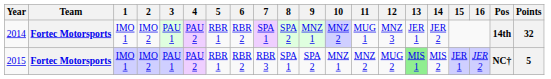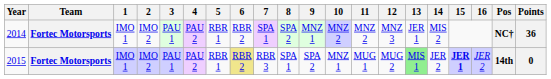 <table class="wikitable" style="text-align:center; font-size:85%">
 <tr>
 <th>Year</th>
 <th>Team</th>
 <th>1</th>
 <th>2</th>
 <th>3</th>
 <th>4</th>
 <th>5</th>
 <th>6</th>
 <th>7</th>
 <th>8</th>
 <th>9</th>
 <th>10</th>
 <th>11</th>
 <th>12</th>
 <th>13</th>
 <th>14</th>
 <th>15</th>
 <th>16</th>
 <th>Pos</th>
 <th>Points</th>
 </tr>
 <tr>
 <td><a href='#'>2014</a></td>
 <th nowrap><a href='#'>Fortec Motorsports</a></th>
 <td><a href='#'>IMO<br>1</a></td>
 <td><a href='#'>IMO<br>2</a></td>
 <td style="background:#DFFFDF;"><a href='#'>PAU<br>1</a><br></td>
 <td style="background:#EFCFFF;"><a href='#'>PAU<br>2</a><br></td>
 <td><a href='#'>RBR<br>1</a></td>
 <td><a href='#'>RBR<br>2</a></td>
 <td style="background:#EFCFFF;"><a href='#'>SPA<br>1</a><br></td>
 <td style="background:#DFFFDF;"><a href='#'>SPA<br>2</a><br></td>
 <td style="background:#DFFFDF;"><a href='#'>MNZ<br>1</a><br></td>
 <td style="background:#CFCFFF;"><a href='#'>MNZ<br>2</a><br></td>
-<td><a href='#'>MUG<br>1</a></td>
+<td><a href='#'>MNZ<br>2</a></td>
 <td><a href='#'>MNZ<br>3</a></td>
 <td><a href='#'>JER<br>1</a></td>
-<td><a href='#'>JER<br>2</a></td>
+<td><a href='#'>MIS<br>2</a></td>
 <td colspan=2></td>
-<th>14th</th>
-<th>32</th>
+<th>NC†</th>
+<th>36</th>
 </tr>
 <tr>
 <td><a href='#'>2015</a></td>
 <th><a href='#'>Fortec Motorsports</a></th>
 <td style="background:#cfcfff;"><a href='#'>IMO<br>1</a><br></td>
 <td style="background:#cfcfff;"><a href='#'>IMO<br>2</a><br></td>
 <td style="background:#cfcfff;"><a href='#'>PAU<br>1</a><br></td>
 <td style="background:#efcfff;"><a href='#'>PAU<br>2</a><br></td>
 <td><a href='#'>RBR<br>1</a></td>
-<td><a href='#'>RBR<br>2</a></td>
+<td style="background: khaki;"><a href='#'>RBR<br>2</a></td>
 <td><a href='#'>RBR<br>3</a></td>
 <td><a href='#'>SPA<br>1</a></td>
 <td><a href='#'>SPA<br>2</a></td>
 <td><a href='#'>MNZ<br>1</a></td>
-<td><a href='#'>MNZ<br>2</a></td>
+<td><a href='#'>MUG<br>1</a></td>
 <td><a href='#'>MUG<br>2</a></td>
 <td style="background: lightgreen;"><a href='#'>MIS<br>1</a></td>
-<td><a href='#'>MIS<br>2</a></td>
-<td style="background:#cfcfff;"><a href='#'>JER<br>1</a><br></td>
+<td><a href='#'>JER<br>2</a></td>
+<td style="background:#cfcfff;"><strong><a href='#'>JER<br>1</a><br></strong></td>
 <td style="background:#cfcfff;"><em><a href='#'>JER<br>2</a></em><br></td>
-<th>NC†</th>
-<th>5</th>
+<th>14th</th>
+<th>0</th>
 </tr>
 </table>
